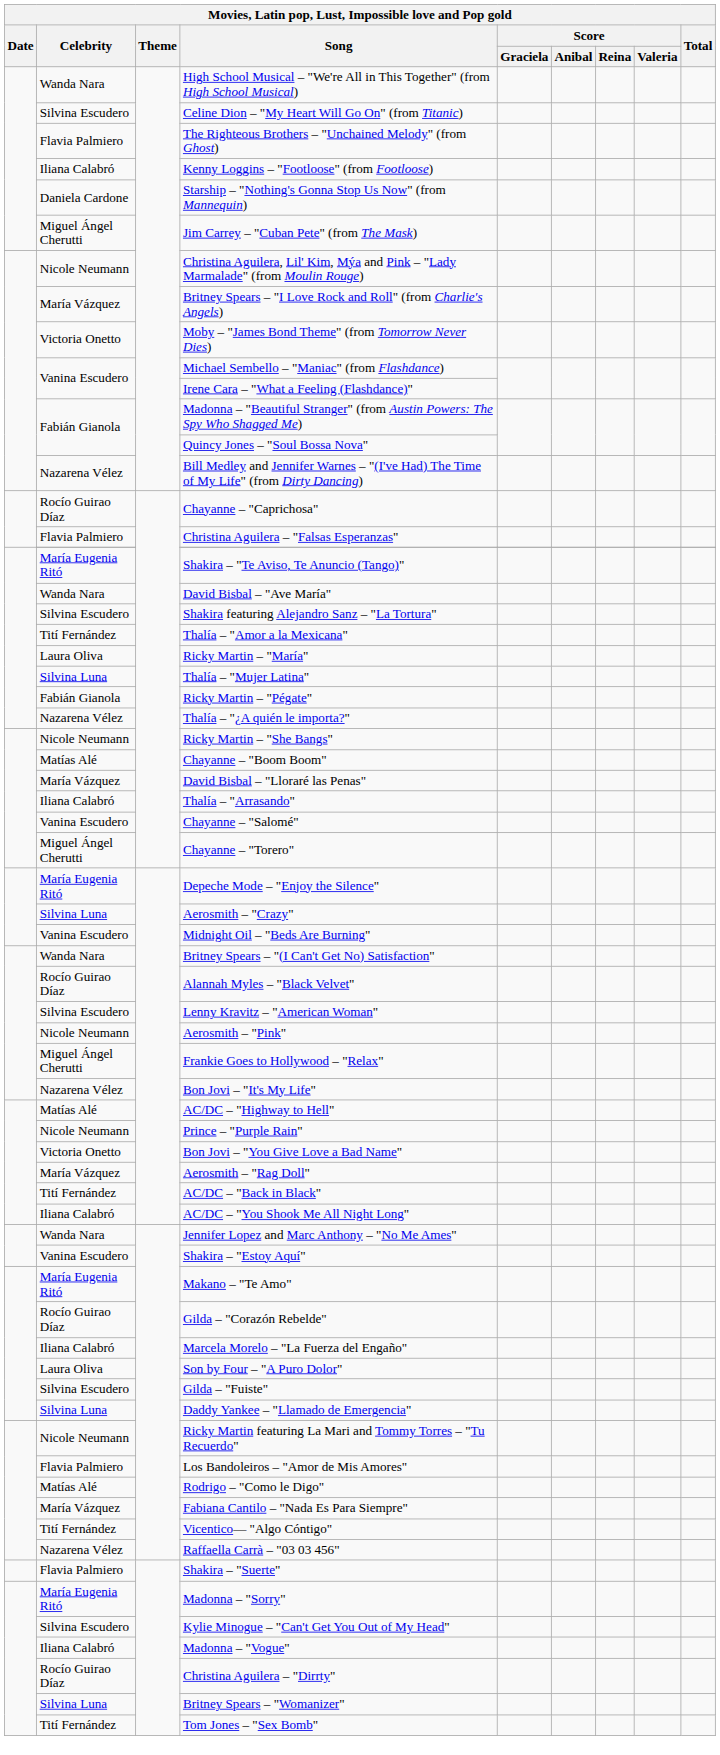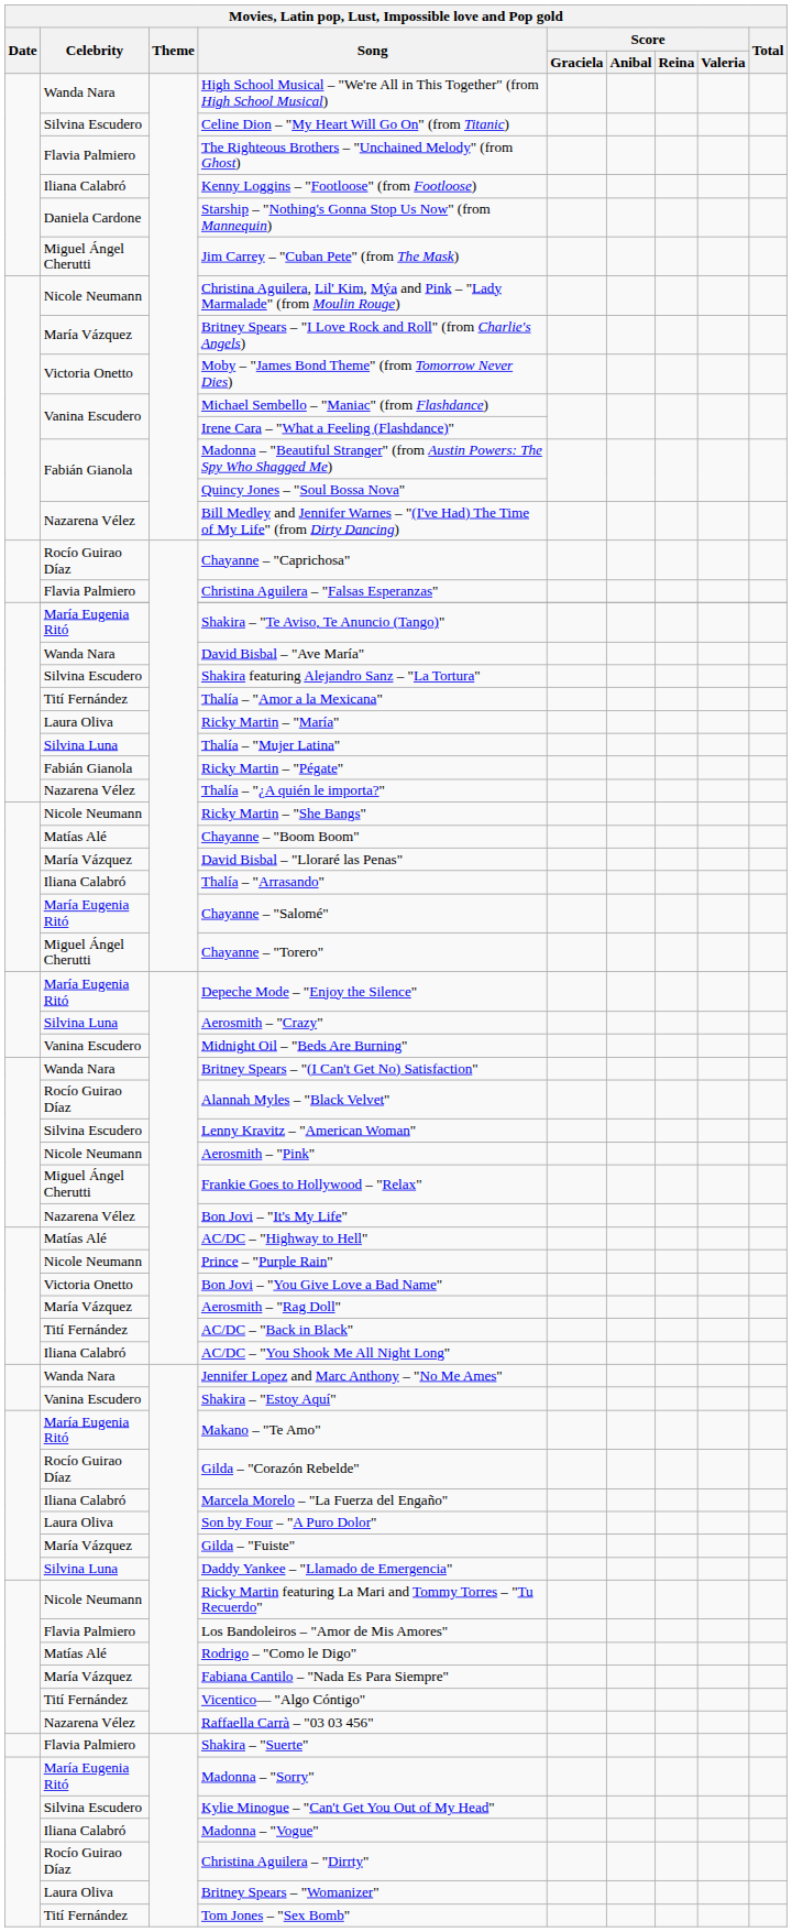 <table class="wikitable collapsible collapsed">
 <tr>
 <th colspan="10" align=center>Movies, Latin pop, Lust, Impossible love and Pop gold</th>
 </tr>
 <tr>
 <th rowspan="2">Date</th>
 <th rowspan="2">Celebrity</th>
 <th rowspan="2">Theme</th>
 <th rowspan="2">Song</th>
 <th colspan="4">Score</th>
 <th rowspan="2">Total</th>
 </tr>
 <tr>
 <th>Graciela</th>
 <th>Anibal</th>
 <th>Reina</th>
 <th>Valeria</th>
 </tr>
 <tr>
 <td rowspan="6"></td>
 <td>Wanda Nara</td>
 <td rowspan="14"></td>
 <td><a href='#'>High School Musical</a> – "We're All in This Together" (from <em><a href='#'>High School Musical</a></em>)</td>
 <td></td>
 <td></td>
 <td></td>
 <td></td>
 <td></td>
 </tr>
 <tr>
 <td>Silvina Escudero</td>
 <td><a href='#'>Celine Dion</a> – "<a href='#'>My Heart Will Go On</a>" (from <em><a href='#'>Titanic</a></em>)</td>
 <td></td>
 <td></td>
 <td></td>
 <td></td>
 <td></td>
 </tr>
 <tr>
 <td>Flavia Palmiero</td>
 <td><a href='#'>The Righteous Brothers</a> – "<a href='#'>Unchained Melody</a>" (from <em><a href='#'>Ghost</a></em>)</td>
 <td></td>
 <td></td>
 <td></td>
 <td></td>
 <td></td>
 </tr>
 <tr>
 <td>Iliana Calabró</td>
 <td><a href='#'>Kenny Loggins</a> – "<a href='#'>Footloose</a>" (from <em><a href='#'>Footloose</a></em>)</td>
 <td></td>
 <td></td>
 <td></td>
 <td></td>
 <td></td>
 </tr>
 <tr>
 <td>Daniela Cardone</td>
 <td><a href='#'>Starship</a> – "<a href='#'>Nothing's Gonna Stop Us Now</a>" (from <em><a href='#'>Mannequin</a></em>)</td>
 <td></td>
 <td></td>
 <td></td>
 <td></td>
 <td></td>
 </tr>
 <tr>
 <td>Miguel Ángel Cherutti</td>
 <td><a href='#'>Jim Carrey</a> – "<a href='#'>Cuban Pete</a>" (from <em><a href='#'>The Mask</a></em>)</td>
 <td></td>
 <td></td>
 <td></td>
 <td></td>
 <td></td>
 </tr>
 <tr>
 <td rowspan="8"></td>
 <td>Nicole Neumann</td>
 <td><a href='#'>Christina Aguilera</a>, <a href='#'>Lil' Kim</a>, <a href='#'>Mýa</a> and <a href='#'>Pink</a> – "<a href='#'>Lady Marmalade</a>" (from <em><a href='#'>Moulin Rouge</a></em>)</td>
 <td></td>
 <td></td>
 <td></td>
 <td></td>
 <td></td>
 </tr>
 <tr>
 <td>María Vázquez</td>
 <td><a href='#'>Britney Spears</a> – "<a href='#'>I Love Rock and Roll</a>" (from <em><a href='#'>Charlie's Angels</a></em>)</td>
 <td></td>
 <td></td>
 <td></td>
 <td></td>
 <td></td>
 </tr>
 <tr>
 <td>Victoria Onetto</td>
 <td><a href='#'>Moby</a> – "<a href='#'>James Bond Theme</a>" (from <em><a href='#'>Tomorrow Never Dies</a></em>)</td>
 <td></td>
 <td></td>
 <td></td>
 <td></td>
 <td></td>
 </tr>
 <tr>
 <td rowspan="2">Vanina Escudero</td>
 <td><a href='#'>Michael Sembello</a> – "<a href='#'>Maniac</a>" (from <em><a href='#'>Flashdance</a></em>)</td>
 <td rowspan="2"></td>
 <td rowspan="2"></td>
 <td rowspan="2"></td>
 <td rowspan="2"></td>
 <td rowspan="2"></td>
 </tr>
 <tr>
 <td><a href='#'>Irene Cara</a> – "<a href='#'>What a Feeling (Flashdance)</a>"</td>
 </tr>
 <tr>
 <td rowspan="2">Fabián Gianola</td>
 <td><a href='#'>Madonna</a> – "<a href='#'>Beautiful Stranger</a>" (from <em><a href='#'>Austin Powers: The Spy Who Shagged Me</a></em>)</td>
 <td rowspan="2"></td>
 <td rowspan="2"></td>
 <td rowspan="2"></td>
 <td rowspan="2"></td>
 <td rowspan="2"></td>
 </tr>
 <tr>
 <td><a href='#'>Quincy Jones</a> – "<a href='#'>Soul Bossa Nova</a>"</td>
 </tr>
 <tr>
 <td>Nazarena Vélez</td>
 <td><a href='#'>Bill Medley</a> and <a href='#'>Jennifer Warnes</a> – "<a href='#'>(I've Had) The Time of My Life</a>" (from <em><a href='#'>Dirty Dancing</a></em>)</td>
 <td></td>
 <td></td>
 <td></td>
 <td></td>
 <td></td>
 </tr>
 <tr>
 <td rowspan="2"></td>
 <td>Rocío Guirao Díaz</td>
 <td rowspan="17"></td>
 <td><a href='#'>Chayanne</a> – "Caprichosa"</td>
 <td></td>
 <td></td>
 <td></td>
 <td></td>
 <td></td>
 </tr>
 <tr>
 <td>Flavia Palmiero</td>
 <td><a href='#'>Christina Aguilera</a> – "<a href='#'>Falsas Esperanzas</a>"</td>
 <td></td>
 <td></td>
 <td></td>
 <td></td>
 <td></td>
 </tr>
 <tr>
 <td rowspan="9"></td>
 </tr>
 <tr>
 <td><a href='#'>María Eugenia Ritó</a></td>
 <td><a href='#'>Shakira</a> – "<a href='#'>Te Aviso, Te Anuncio (Tango)</a>"</td>
 <td></td>
 <td></td>
 <td></td>
 <td></td>
 <td></td>
 </tr>
 <tr>
 <td>Wanda Nara</td>
 <td><a href='#'>David Bisbal</a> – "Ave María"</td>
 <td></td>
 <td></td>
 <td></td>
 <td></td>
 <td></td>
 </tr>
 <tr>
 <td>Silvina Escudero</td>
 <td><a href='#'>Shakira</a> featuring <a href='#'>Alejandro Sanz</a> – "<a href='#'>La Tortura</a>"</td>
 <td></td>
 <td></td>
 <td></td>
 <td></td>
 <td></td>
 </tr>
 <tr>
 <td>Tití Fernández</td>
 <td><a href='#'>Thalía</a> – "<a href='#'>Amor a la Mexicana</a>"</td>
 <td></td>
 <td></td>
 <td></td>
 <td></td>
 <td></td>
 </tr>
 <tr>
 <td>Laura Oliva</td>
 <td><a href='#'>Ricky Martin</a> – "<a href='#'>María</a>"</td>
 <td></td>
 <td></td>
 <td></td>
 <td></td>
 <td></td>
 </tr>
 <tr>
 <td><a href='#'>Silvina Luna</a></td>
 <td><a href='#'>Thalía</a> – "<a href='#'>Mujer Latina</a>"</td>
 <td></td>
 <td></td>
 <td></td>
 <td></td>
 <td></td>
 </tr>
 <tr>
 <td>Fabián Gianola</td>
 <td><a href='#'>Ricky Martin</a> – "<a href='#'>Pégate</a>"</td>
 <td></td>
 <td></td>
 <td></td>
 <td></td>
 <td></td>
 </tr>
 <tr>
 <td>Nazarena Vélez</td>
 <td><a href='#'>Thalía</a> – "<a href='#'>¿A quién le importa?</a>"</td>
 <td></td>
 <td></td>
 <td></td>
 <td></td>
 <td></td>
 </tr>
 <tr>
 <td rowspan="6"></td>
 <td>Nicole Neumann</td>
 <td><a href='#'>Ricky Martin</a> – "<a href='#'>She Bangs</a>"</td>
 <td></td>
 <td></td>
 <td></td>
 <td></td>
 <td></td>
 </tr>
 <tr>
 <td>Matías Alé</td>
 <td><a href='#'>Chayanne</a> – "Boom Boom"</td>
 <td></td>
 <td></td>
 <td></td>
 <td></td>
 <td></td>
 </tr>
 <tr>
 <td>María Vázquez</td>
 <td><a href='#'>David Bisbal</a> – "Lloraré las Penas"</td>
 <td></td>
 <td></td>
 <td></td>
 <td></td>
 <td></td>
 </tr>
 <tr>
 <td>Iliana Calabró</td>
 <td><a href='#'>Thalía</a> – "<a href='#'>Arrasando</a>"</td>
 <td></td>
 <td></td>
 <td></td>
 <td></td>
 <td></td>
 </tr>
 <tr>
-<td>Vanina Escudero</td>
+<td><a href='#'>María Eugenia Ritó</a></td>
 <td><a href='#'>Chayanne</a> – "Salomé"</td>
 <td></td>
 <td></td>
 <td></td>
 <td></td>
 <td></td>
 </tr>
 <tr>
 <td>Miguel Ángel Cherutti</td>
 <td><a href='#'>Chayanne</a> – "Torero"</td>
 <td></td>
 <td></td>
 <td></td>
 <td></td>
 <td></td>
 </tr>
 <tr>
 <td rowspan="3"></td>
 <td><a href='#'>María Eugenia Ritó</a></td>
 <td rowspan="15"></td>
 <td><a href='#'>Depeche Mode</a> – "<a href='#'>Enjoy the Silence</a>"</td>
 <td></td>
 <td></td>
 <td></td>
 <td></td>
 <td></td>
 </tr>
 <tr>
 <td><a href='#'>Silvina Luna</a></td>
 <td><a href='#'>Aerosmith</a> – "<a href='#'>Crazy</a>"</td>
 <td></td>
 <td></td>
 <td></td>
 <td></td>
 <td></td>
 </tr>
 <tr>
 <td>Vanina Escudero</td>
 <td><a href='#'>Midnight Oil</a> – "<a href='#'>Beds Are Burning</a>"</td>
 <td></td>
 <td></td>
 <td></td>
 <td></td>
 <td></td>
 </tr>
 <tr>
 <td rowspan="6"></td>
 <td>Wanda Nara</td>
 <td><a href='#'>Britney Spears</a> – "<a href='#'>(I Can't Get No) Satisfaction</a>"</td>
 <td></td>
 <td></td>
 <td></td>
 <td></td>
 <td></td>
 </tr>
 <tr>
 <td>Rocío Guirao Díaz</td>
 <td><a href='#'>Alannah Myles</a> – "<a href='#'>Black Velvet</a>"</td>
 <td></td>
 <td></td>
 <td></td>
 <td></td>
 <td></td>
 </tr>
 <tr>
 <td>Silvina Escudero</td>
 <td><a href='#'>Lenny Kravitz</a> – "<a href='#'>American Woman</a>"</td>
 <td></td>
 <td></td>
 <td></td>
 <td></td>
 <td></td>
 </tr>
 <tr>
 <td>Nicole Neumann</td>
 <td><a href='#'>Aerosmith</a> – "<a href='#'>Pink</a>"</td>
 <td></td>
 <td></td>
 <td></td>
 <td></td>
 <td></td>
 </tr>
 <tr>
 <td>Miguel Ángel Cherutti</td>
 <td><a href='#'>Frankie Goes to Hollywood</a> – "<a href='#'>Relax</a>"</td>
 <td></td>
 <td></td>
 <td></td>
 <td></td>
 <td></td>
 </tr>
 <tr>
 <td>Nazarena Vélez</td>
 <td><a href='#'>Bon Jovi</a> – "<a href='#'>It's My Life</a>"</td>
 <td></td>
 <td></td>
 <td></td>
 <td></td>
 <td></td>
 </tr>
 <tr>
 <td rowspan="6"></td>
 <td>Matías Alé</td>
 <td><a href='#'>AC/DC</a> – "<a href='#'>Highway to Hell</a>"</td>
 <td></td>
 <td></td>
 <td></td>
 <td></td>
 <td></td>
 </tr>
 <tr>
 <td>Nicole Neumann</td>
 <td><a href='#'>Prince</a> – "<a href='#'>Purple Rain</a>"</td>
 <td></td>
 <td></td>
 <td></td>
 <td></td>
 <td></td>
 </tr>
 <tr>
 <td>Victoria Onetto</td>
 <td><a href='#'>Bon Jovi</a> – "<a href='#'>You Give Love a Bad Name</a>"</td>
 <td></td>
 <td></td>
 <td></td>
 <td></td>
 <td></td>
 </tr>
 <tr>
 <td>María Vázquez</td>
 <td><a href='#'>Aerosmith</a> – "<a href='#'>Rag Doll</a>"</td>
 <td></td>
 <td></td>
 <td></td>
 <td></td>
 <td></td>
 </tr>
 <tr>
 <td>Tití Fernández</td>
 <td><a href='#'>AC/DC</a> – "<a href='#'>Back in Black</a>"</td>
 <td></td>
 <td></td>
 <td></td>
 <td></td>
 <td></td>
 </tr>
 <tr>
 <td>Iliana Calabró</td>
 <td><a href='#'>AC/DC</a> – "<a href='#'>You Shook Me All Night Long</a>"</td>
 <td></td>
 <td></td>
 <td></td>
 <td></td>
 <td></td>
 </tr>
 <tr>
 <td rowspan="2"></td>
 <td>Wanda Nara</td>
 <td rowspan="14"></td>
 <td><a href='#'>Jennifer Lopez</a> and <a href='#'>Marc Anthony</a> – "<a href='#'>No Me Ames</a>"</td>
 <td></td>
 <td></td>
 <td></td>
 <td></td>
 <td></td>
 </tr>
 <tr>
 <td>Vanina Escudero</td>
 <td><a href='#'>Shakira</a> – "<a href='#'>Estoy Aquí</a>"</td>
 <td></td>
 <td></td>
 <td></td>
 <td></td>
 <td></td>
 </tr>
 <tr>
 <td rowspan="6"></td>
 <td><a href='#'>María Eugenia Ritó</a></td>
 <td><a href='#'>Makano</a> – "Te Amo"</td>
 <td></td>
 <td></td>
 <td></td>
 <td></td>
 <td></td>
 </tr>
 <tr>
 <td>Rocío Guirao Díaz</td>
 <td><a href='#'>Gilda</a> – "Corazón Rebelde"</td>
 <td></td>
 <td></td>
 <td></td>
 <td></td>
 <td></td>
 </tr>
 <tr>
 <td>Iliana Calabró</td>
 <td><a href='#'>Marcela Morelo</a> – "La Fuerza del Engaño"</td>
 <td></td>
 <td></td>
 <td></td>
 <td></td>
 <td></td>
 </tr>
 <tr>
 <td>Laura Oliva</td>
 <td><a href='#'>Son by Four</a> – "<a href='#'>A Puro Dolor</a>"</td>
 <td></td>
 <td></td>
 <td></td>
 <td></td>
 <td></td>
 </tr>
 <tr>
-<td>Silvina Escudero</td>
+<td>María Vázquez</td>
 <td><a href='#'>Gilda</a> – "Fuiste"</td>
 <td></td>
 <td></td>
 <td></td>
 <td></td>
 <td></td>
 </tr>
 <tr>
 <td><a href='#'>Silvina Luna</a></td>
 <td><a href='#'>Daddy Yankee</a> – "<a href='#'>Llamado de Emergencia</a>"</td>
 <td></td>
 <td></td>
 <td></td>
 <td></td>
 <td></td>
 </tr>
 <tr>
 <td rowspan="6"></td>
 <td>Nicole Neumann</td>
 <td><a href='#'>Ricky Martin</a> featuring La Mari and <a href='#'>Tommy Torres</a> – "<a href='#'>Tu Recuerdo</a>"</td>
 <td></td>
 <td></td>
 <td></td>
 <td></td>
 <td></td>
 </tr>
 <tr>
 <td>Flavia Palmiero</td>
 <td>Los Bandoleiros – "Amor de Mis Amores"</td>
 <td></td>
 <td></td>
 <td></td>
 <td></td>
 <td></td>
 </tr>
 <tr>
 <td>Matías Alé</td>
 <td><a href='#'>Rodrigo</a> – "Como le Digo"</td>
 <td></td>
 <td></td>
 <td></td>
 <td></td>
 <td></td>
 </tr>
 <tr>
 <td>María Vázquez</td>
 <td><a href='#'>Fabiana Cantilo</a> – "Nada Es Para Siempre"</td>
 <td></td>
 <td></td>
 <td></td>
 <td></td>
 <td></td>
 </tr>
 <tr>
 <td>Tití Fernández</td>
 <td><a href='#'>Vicentico</a>— "Algo Cóntigo"</td>
 <td></td>
 <td></td>
 <td></td>
 <td></td>
 <td></td>
 </tr>
 <tr>
 <td>Nazarena Vélez</td>
 <td><a href='#'>Raffaella Carrà</a> – "03 03 456"</td>
 <td></td>
 <td></td>
 <td></td>
 <td></td>
 <td></td>
 </tr>
 <tr>
 <td></td>
 <td>Flavia Palmiero</td>
 <td rowspan="7"></td>
 <td><a href='#'>Shakira</a> – "<a href='#'>Suerte</a>"</td>
 <td></td>
 <td></td>
 <td></td>
 <td></td>
 <td></td>
 </tr>
 <tr>
 <td rowspan="6"></td>
 <td><a href='#'>María Eugenia Ritó</a></td>
 <td><a href='#'>Madonna</a> – "<a href='#'>Sorry</a>"</td>
 <td></td>
 <td></td>
 <td></td>
 <td></td>
 <td></td>
 </tr>
 <tr>
 <td>Silvina Escudero</td>
 <td><a href='#'>Kylie Minogue</a> – "<a href='#'>Can't Get You Out of My Head</a>"</td>
 <td></td>
 <td></td>
 <td></td>
 <td></td>
 <td></td>
 </tr>
 <tr>
 <td>Iliana Calabró</td>
 <td><a href='#'>Madonna</a> – "<a href='#'>Vogue</a>"</td>
 <td></td>
 <td></td>
 <td></td>
 <td></td>
 <td></td>
 </tr>
 <tr>
 <td>Rocío Guirao Díaz</td>
 <td><a href='#'>Christina Aguilera</a> – "<a href='#'>Dirrty</a>"</td>
 <td></td>
 <td></td>
 <td></td>
 <td></td>
 <td></td>
 </tr>
 <tr>
-<td><a href='#'>Silvina Luna</a></td>
+<td>Laura Oliva</td>
 <td><a href='#'>Britney Spears</a> – "<a href='#'>Womanizer</a>"</td>
 <td></td>
 <td></td>
 <td></td>
 <td></td>
 <td></td>
 </tr>
 <tr>
 <td>Tití Fernández</td>
 <td><a href='#'>Tom Jones</a> – "<a href='#'>Sex Bomb</a>"</td>
 <td></td>
 <td></td>
 <td></td>
 <td></td>
 <td></td>
 </tr>
 </table>
